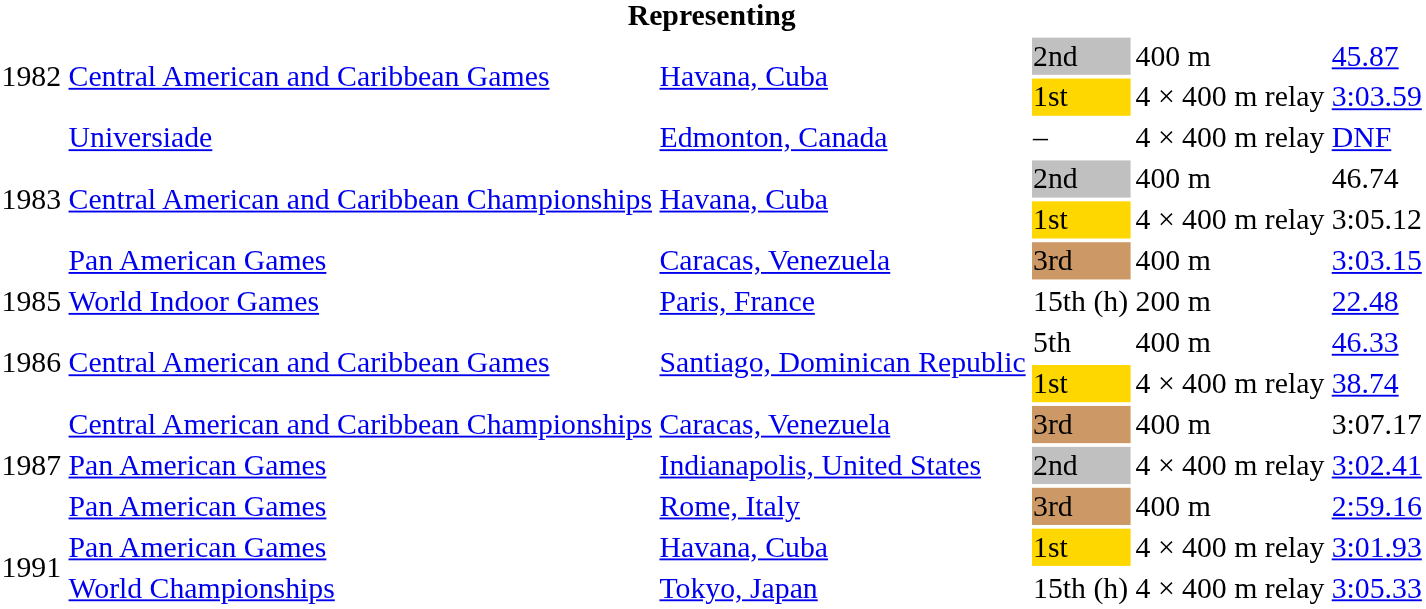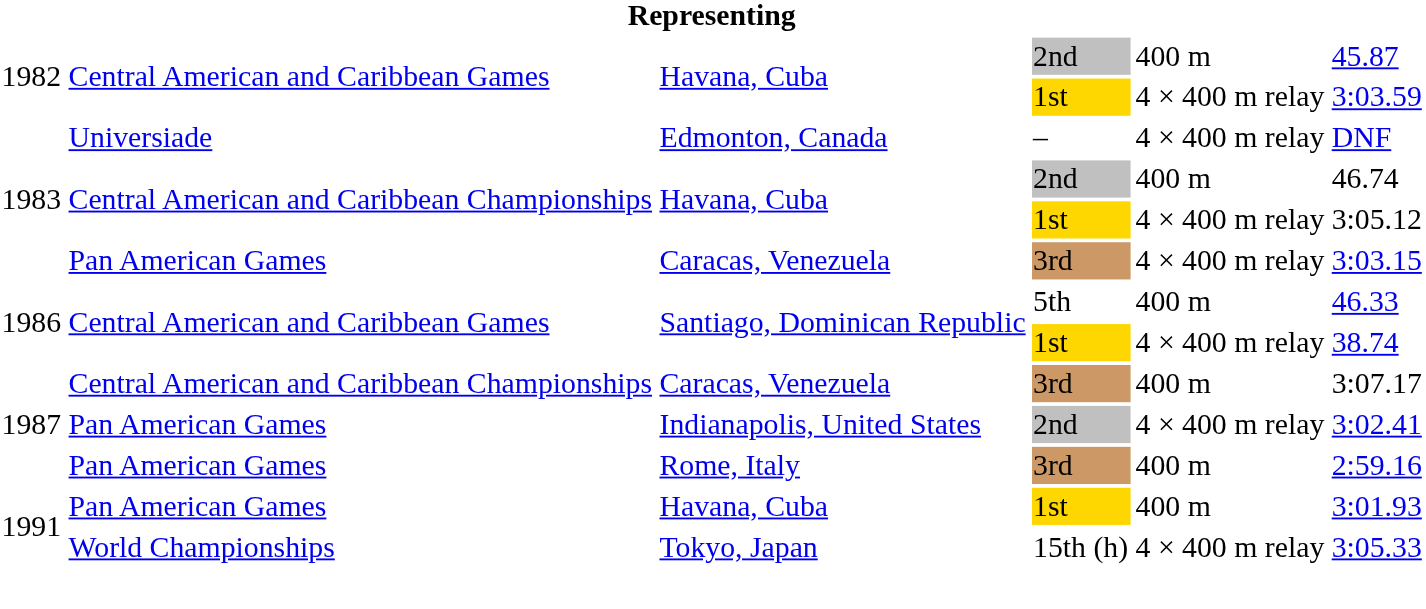 <table>
 <tr>
 <th colspan="6">Representing </th>
 </tr>
 <tr>
 <td rowspan=2>1982</td>
 <td rowspan=2><a href='#'>Central American and Caribbean Games</a></td>
 <td rowspan=2><a href='#'>Havana, Cuba</a></td>
 <td bgcolor=silver>2nd</td>
 <td>400 m</td>
 <td><a href='#'>45.87</a></td>
 </tr>
 <tr>
 <td bgcolor=gold>1st</td>
 <td>4 × 400 m relay</td>
 <td><a href='#'>3:03.59</a></td>
 </tr>
 <tr>
 <td rowspan=4>1983</td>
 <td><a href='#'>Universiade</a></td>
 <td><a href='#'>Edmonton, Canada</a></td>
 <td>–</td>
 <td>4 × 400 m relay</td>
 <td><a href='#'>DNF</a></td>
 </tr>
 <tr>
 <td rowspan=2><a href='#'>Central American and Caribbean Championships</a></td>
 <td rowspan=2><a href='#'>Havana, Cuba</a></td>
 <td bgcolor=silver>2nd</td>
 <td>400 m</td>
 <td>46.74</td>
 </tr>
 <tr>
 <td bgcolor=gold>1st</td>
 <td>4 × 400 m relay</td>
 <td>3:05.12</td>
 </tr>
 <tr>
 <td><a href='#'>Pan American Games</a></td>
 <td><a href='#'>Caracas, Venezuela</a></td>
 <td bgcolor=cc9966>3rd</td>
-<td>400 m</td>
+<td>4 × 400 m relay</td>
 <td><a href='#'>3:03.15</a></td>
-</tr>
-<tr>
-<td>1985</td>
-<td><a href='#'>World Indoor Games</a></td>
-<td><a href='#'>Paris, France</a></td>
-<td>15th (h)</td>
-<td>200 m</td>
-<td><a href='#'>22.48</a></td>
 </tr>
 <tr>
 <td rowspan=2>1986</td>
 <td rowspan=2><a href='#'>Central American and Caribbean Games</a></td>
 <td rowspan=2><a href='#'>Santiago, Dominican Republic</a></td>
 <td>5th</td>
 <td>400 m</td>
 <td><a href='#'>46.33</a></td>
 </tr>
 <tr>
 <td bgcolor=gold>1st</td>
 <td>4 × 400 m relay</td>
 <td><a href='#'>38.74</a></td>
 </tr>
 <tr>
 <td rowspan=3>1987</td>
 <td><a href='#'>Central American and Caribbean Championships</a></td>
 <td><a href='#'>Caracas, Venezuela</a></td>
 <td bgcolor=cc9966>3rd</td>
 <td>400 m</td>
 <td>3:07.17</td>
 </tr>
 <tr>
 <td><a href='#'>Pan American Games</a></td>
 <td><a href='#'>Indianapolis, United States</a></td>
 <td bgcolor=silver>2nd</td>
 <td>4 × 400 m relay</td>
 <td><a href='#'>3:02.41</a></td>
 </tr>
 <tr>
 <td><a href='#'>Pan American Games</a></td>
 <td><a href='#'>Rome, Italy</a></td>
 <td bgcolor=cc9966>3rd</td>
 <td>400 m</td>
 <td><a href='#'>2:59.16</a></td>
 </tr>
 <tr>
 <td rowspan=2>1991</td>
 <td><a href='#'>Pan American Games</a></td>
 <td><a href='#'>Havana, Cuba</a></td>
 <td bgcolor=gold>1st</td>
-<td>4 × 400 m relay</td>
+<td>400 m</td>
 <td><a href='#'>3:01.93</a></td>
 </tr>
 <tr>
 <td><a href='#'>World Championships</a></td>
 <td><a href='#'>Tokyo, Japan</a></td>
 <td>15th (h)</td>
 <td>4 × 400 m relay</td>
 <td><a href='#'>3:05.33</a></td>
 </tr>
 </table>
